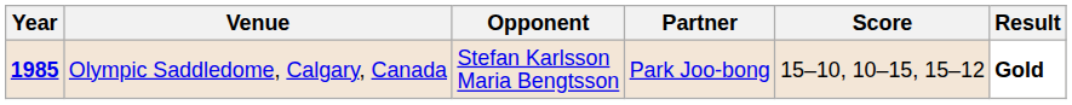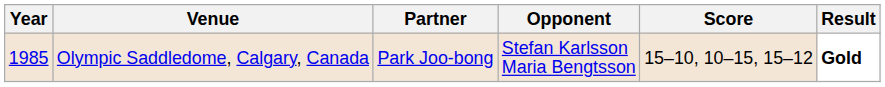 <table class="sortable wikitable" style="font-size: 90%;">
 <tr>
 <th>Year</th>
 <th>Venue</th>
+<th>Partner</th>
 <th>Opponent</th>
-<th>Partner</th>
 <th>Score</th>
 <th>Result</th>
 </tr>
 <tr style="background:#F3E6D7">
-<td align="center"><strong><a href='#'>1985</a></strong></td>
+<td align="center"><a href='#'>1985</a></td>
 <td align="left"><a href='#'>Olympic Saddledome</a>, <a href='#'>Calgary</a>, <a href='#'>Canada</a></td>
+<td align="left"> <a href='#'>Park Joo-bong</a></td>
 <td align="left"> <a href='#'>Stefan Karlsson</a><br> <a href='#'>Maria Bengtsson</a></td>
-<td align="left"> <a href='#'>Park Joo-bong</a></td>
 <td align="left">15–10, 10–15, 15–12</td>
 <td style="text-align:left; background:white"> <strong>Gold</strong></td>
 </tr>
 </table>
